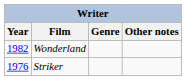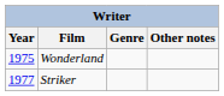 <table class="wikitable" style="font-size: 90%;">
 <tr>
 <th colspan="4" style="background: LightSteelBlue;">Writer</th>
 </tr>
 <tr>
 <th>Year</th>
 <th>Film</th>
 <th>Genre</th>
 <th>Other notes</th>
 </tr>
 <tr>
-<td><a href='#'>1982</a></td>
+<td><a href='#'>1975</a></td>
 <td><em>Wonderland</em></td>
 <td></td>
 <td></td>
 </tr>
 <tr>
-<td><a href='#'>1976</a></td>
+<td><a href='#'>1977</a></td>
 <td><em>Striker</em></td>
 <td></td>
 <td></td>
 </tr>
 </table>
